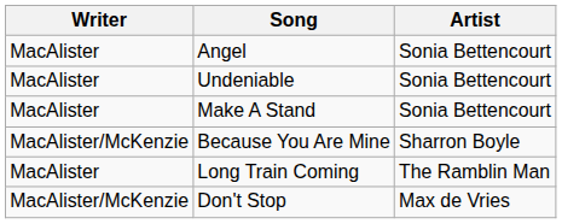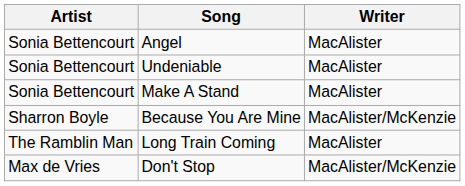 <table class="wikitable">
 <tr>
+<th>Artist</th>
+<th>Song</th>
 <th>Writer</th>
-<th>Song</th>
-<th>Artist</th>
 </tr>
 <tr>
+<td>Sonia Bettencourt</td>
+<td>Angel</td>
 <td>MacAlister</td>
-<td>Angel</td>
-<td>Sonia Bettencourt</td>
 </tr>
 <tr>
+<td>Sonia Bettencourt</td>
+<td>Undeniable</td>
 <td>MacAlister</td>
-<td>Undeniable</td>
-<td>Sonia Bettencourt</td>
 </tr>
 <tr>
+<td>Sonia Bettencourt</td>
+<td>Make A Stand</td>
 <td>MacAlister</td>
-<td>Make A Stand</td>
-<td>Sonia Bettencourt</td>
 </tr>
 <tr>
+<td>Sharron Boyle</td>
+<td>Because You Are Mine</td>
 <td>MacAlister/McKenzie</td>
-<td>Because You Are Mine</td>
-<td>Sharron Boyle</td>
 </tr>
 <tr>
+<td>The Ramblin Man</td>
+<td>Long Train Coming</td>
 <td>MacAlister</td>
-<td>Long Train Coming</td>
-<td>The Ramblin Man</td>
 </tr>
 <tr>
+<td>Max de Vries</td>
+<td>Don't Stop</td>
 <td>MacAlister/McKenzie</td>
-<td>Don't Stop</td>
-<td>Max de Vries</td>
 </tr>
 </table>
